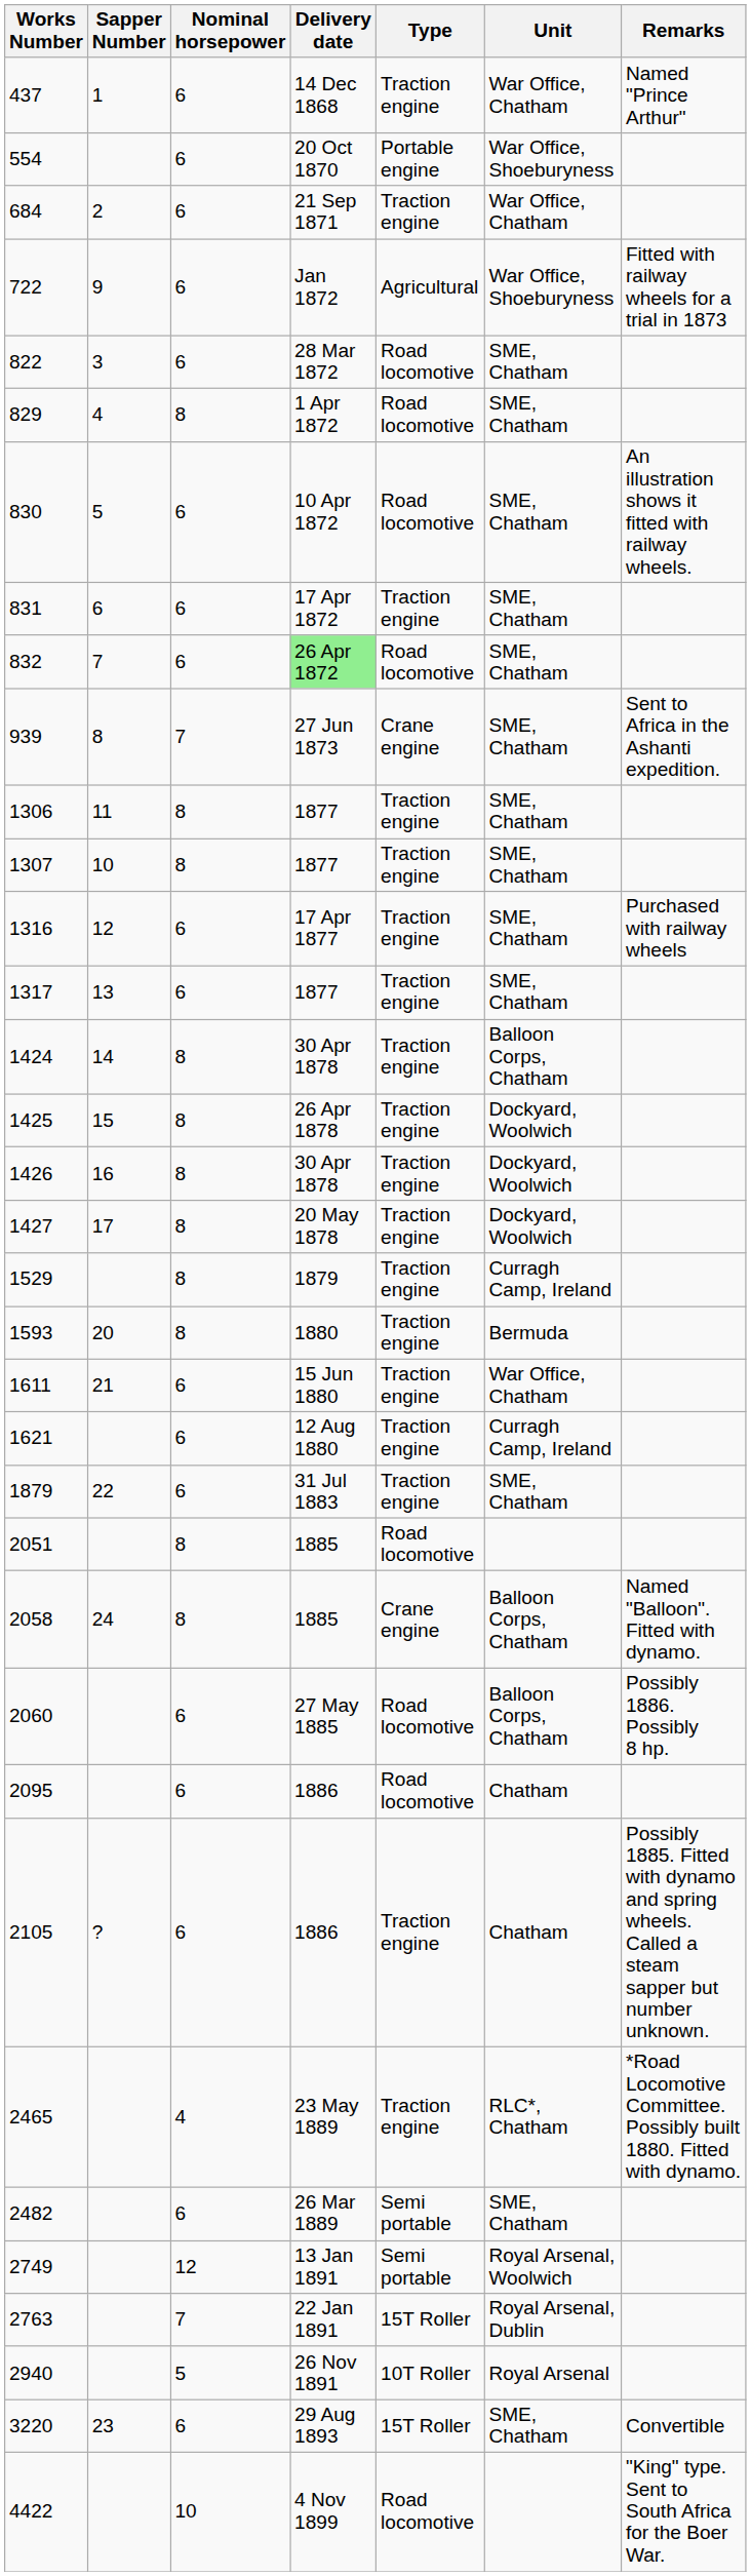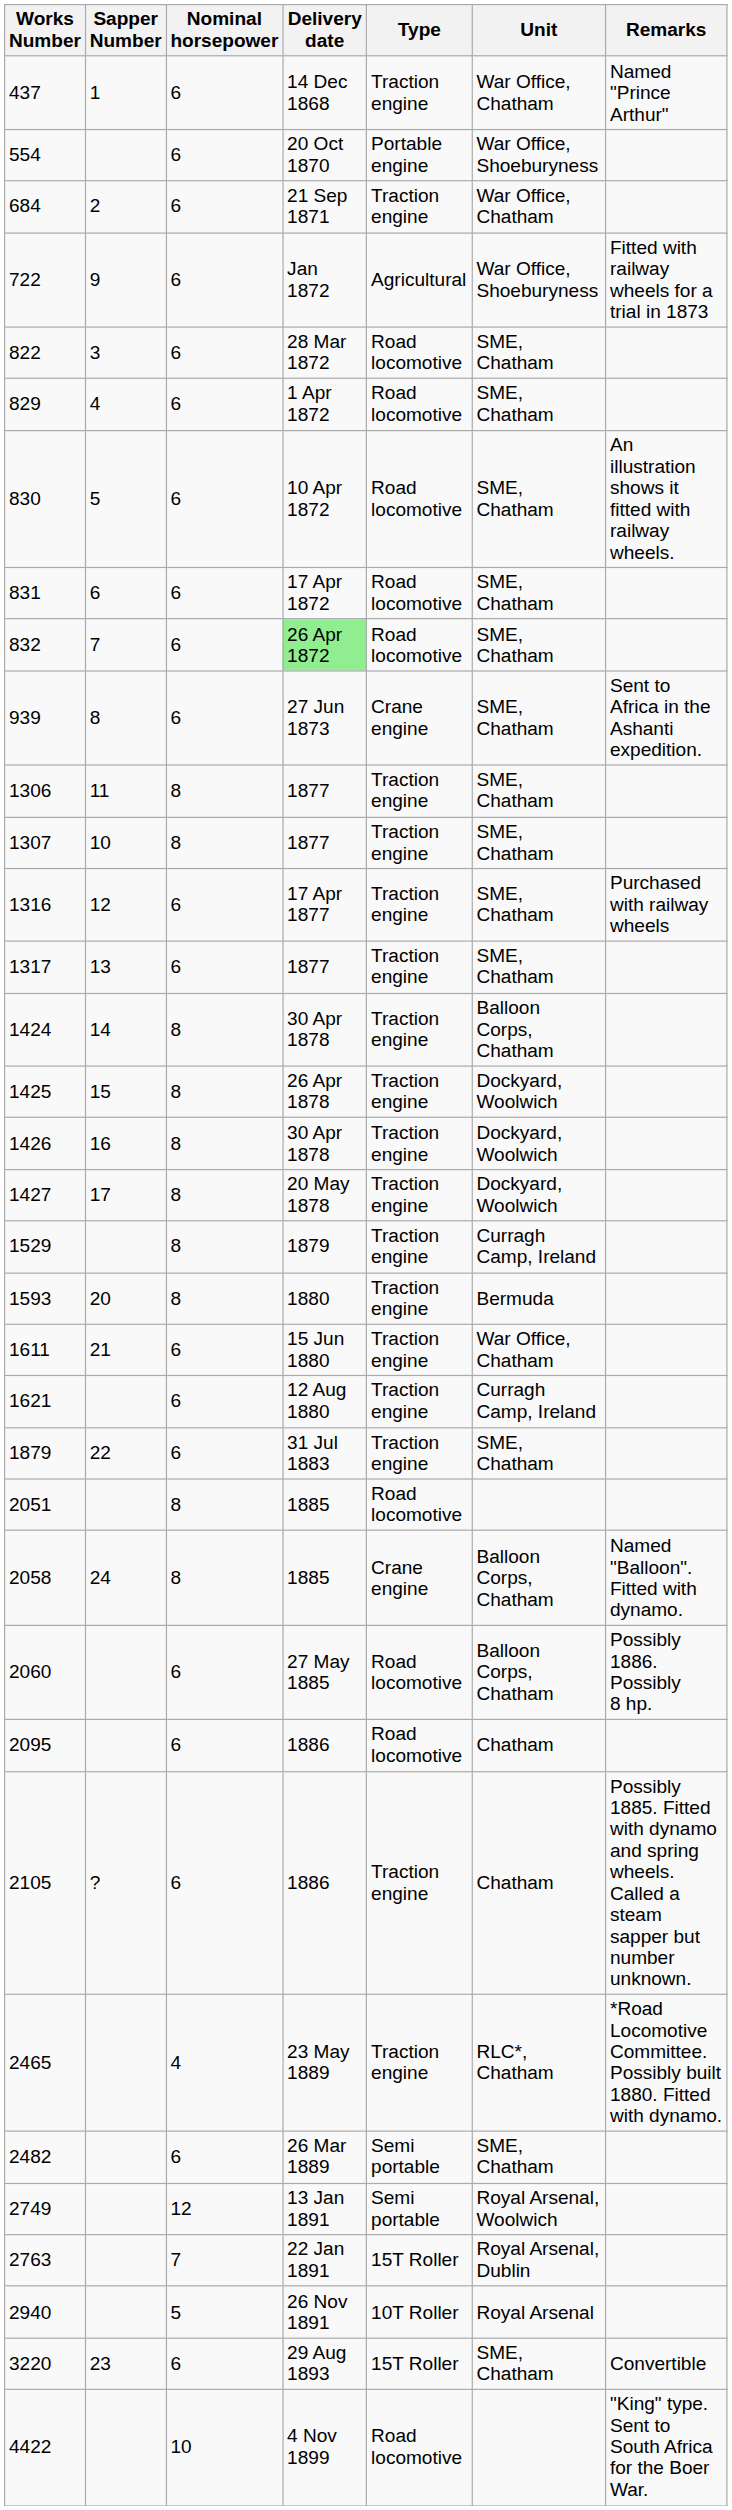 <table class="wikitable">
 <tr>
 <th>Works<br>Number</th>
 <th>Sapper<br>Number</th>
 <th>Nominal<br>horsepower</th>
 <th>Delivery<br>date</th>
 <th>Type</th>
 <th>Unit</th>
 <th>Remarks</th>
 </tr>
 <tr>
 <td>437</td>
 <td>1</td>
 <td>6</td>
 <td>14 Dec 1868</td>
 <td>Traction engine</td>
 <td>War Office, Chatham</td>
 <td>Named "Prince Arthur"</td>
 </tr>
 <tr>
 <td>554</td>
 <td></td>
 <td>6</td>
 <td>20 Oct 1870</td>
 <td>Portable engine</td>
 <td>War Office, Shoeburyness</td>
 <td></td>
 </tr>
 <tr>
 <td>684</td>
 <td>2</td>
 <td>6</td>
 <td>21 Sep 1871</td>
 <td>Traction engine</td>
 <td>War Office, Chatham</td>
 <td></td>
 </tr>
 <tr>
 <td>722</td>
 <td>9</td>
 <td>6</td>
 <td>Jan 1872</td>
 <td>Agricultural</td>
 <td>War Office, Shoeburyness</td>
 <td>Fitted with railway wheels for a trial in 1873</td>
 </tr>
 <tr>
 <td>822</td>
 <td>3</td>
 <td>6</td>
 <td>28 Mar 1872</td>
 <td>Road locomotive</td>
 <td>SME, Chatham</td>
 <td></td>
 </tr>
 <tr>
 <td>829</td>
 <td>4</td>
-<td>8</td>
+<td>6</td>
 <td>1 Apr 1872</td>
 <td>Road locomotive</td>
 <td>SME, Chatham</td>
 <td></td>
 </tr>
 <tr>
 <td>830</td>
 <td>5</td>
 <td>6</td>
 <td>10 Apr 1872</td>
 <td>Road locomotive</td>
 <td>SME, Chatham</td>
 <td>An illustration shows it fitted with railway wheels.</td>
 </tr>
 <tr>
 <td>831</td>
 <td>6</td>
 <td>6</td>
 <td>17 Apr 1872</td>
-<td>Traction engine</td>
+<td>Road locomotive</td>
 <td>SME, Chatham</td>
 <td></td>
 </tr>
 <tr>
 <td>832</td>
 <td>7</td>
 <td>6</td>
 <td style="background: lightgreen;">26 Apr 1872</td>
 <td>Road locomotive</td>
 <td>SME, Chatham</td>
 <td></td>
 </tr>
 <tr>
 <td>939</td>
 <td>8</td>
-<td>7</td>
+<td>6</td>
 <td>27 Jun 1873</td>
 <td>Crane engine</td>
 <td>SME, Chatham</td>
 <td>Sent to Africa in the Ashanti expedition.</td>
 </tr>
 <tr>
 <td>1306</td>
 <td>11</td>
 <td>8</td>
 <td>1877</td>
 <td>Traction engine</td>
 <td>SME, Chatham</td>
 <td></td>
 </tr>
 <tr>
 <td>1307</td>
 <td>10</td>
 <td>8</td>
 <td>1877</td>
 <td>Traction engine</td>
 <td>SME, Chatham</td>
 <td></td>
 </tr>
 <tr>
 <td>1316</td>
 <td>12</td>
 <td>6</td>
 <td>17 Apr 1877</td>
 <td>Traction engine</td>
 <td>SME, Chatham</td>
 <td>Purchased with railway wheels</td>
 </tr>
 <tr>
 <td>1317</td>
 <td>13</td>
 <td>6</td>
 <td>1877</td>
 <td>Traction engine</td>
 <td>SME, Chatham</td>
 <td></td>
 </tr>
 <tr>
 <td>1424</td>
 <td>14</td>
 <td>8</td>
 <td>30 Apr 1878</td>
 <td>Traction engine</td>
 <td>Balloon Corps, Chatham</td>
 <td></td>
 </tr>
 <tr>
 <td>1425</td>
 <td>15</td>
 <td>8</td>
 <td>26 Apr 1878</td>
 <td>Traction engine</td>
 <td>Dockyard, Woolwich</td>
 <td></td>
 </tr>
 <tr>
 <td>1426</td>
 <td>16</td>
 <td>8</td>
 <td>30 Apr 1878</td>
 <td>Traction engine</td>
 <td>Dockyard, Woolwich</td>
 <td></td>
 </tr>
 <tr>
 <td>1427</td>
 <td>17</td>
 <td>8</td>
 <td>20 May 1878</td>
 <td>Traction engine</td>
 <td>Dockyard, Woolwich</td>
 <td></td>
 </tr>
 <tr>
 <td>1529</td>
 <td></td>
 <td>8</td>
 <td>1879</td>
 <td>Traction engine</td>
 <td>Curragh Camp, Ireland</td>
 <td></td>
 </tr>
 <tr>
 <td>1593</td>
 <td>20</td>
 <td>8</td>
 <td>1880</td>
 <td>Traction engine</td>
 <td>Bermuda</td>
 <td></td>
 </tr>
 <tr>
 <td>1611</td>
 <td>21</td>
 <td>6</td>
 <td>15 Jun 1880</td>
 <td>Traction engine</td>
 <td>War Office, Chatham</td>
 <td></td>
 </tr>
 <tr>
 <td>1621</td>
 <td></td>
 <td>6</td>
 <td>12 Aug 1880</td>
 <td>Traction engine</td>
 <td>Curragh Camp, Ireland</td>
 <td></td>
 </tr>
 <tr>
 <td>1879</td>
 <td>22</td>
 <td>6</td>
 <td>31 Jul 1883</td>
 <td>Traction engine</td>
 <td>SME, Chatham</td>
 <td></td>
 </tr>
 <tr>
 <td>2051</td>
 <td></td>
 <td>8</td>
 <td>1885</td>
 <td>Road locomotive</td>
 <td></td>
 <td></td>
 </tr>
 <tr>
 <td>2058</td>
 <td>24</td>
 <td>8</td>
 <td>1885</td>
 <td>Crane engine</td>
 <td>Balloon Corps, Chatham</td>
 <td>Named "Balloon".  Fitted with dynamo.</td>
 </tr>
 <tr>
 <td>2060</td>
 <td></td>
 <td>6</td>
 <td>27 May 1885</td>
 <td>Road locomotive</td>
 <td>Balloon Corps, Chatham</td>
 <td>Possibly 1886.  Possibly 8 hp.</td>
 </tr>
 <tr>
 <td>2095</td>
 <td></td>
 <td>6</td>
 <td>1886</td>
 <td>Road locomotive</td>
 <td>Chatham</td>
 <td></td>
 </tr>
 <tr>
 <td>2105</td>
 <td>?</td>
 <td>6</td>
 <td>1886</td>
 <td>Traction engine</td>
 <td>Chatham</td>
 <td>Possibly 1885.  Fitted with dynamo and spring wheels.<br>Called a steam sapper but number unknown.</td>
 </tr>
 <tr>
 <td>2465</td>
 <td></td>
 <td>4</td>
 <td>23 May 1889</td>
 <td>Traction engine</td>
 <td>RLC*, Chatham</td>
 <td>*Road Locomotive Committee.  Possibly built 1880.  Fitted with dynamo.</td>
 </tr>
 <tr>
 <td>2482</td>
 <td></td>
 <td>6</td>
 <td>26 Mar 1889</td>
 <td>Semi portable</td>
 <td>SME, Chatham</td>
 <td></td>
 </tr>
 <tr>
 <td>2749</td>
 <td></td>
 <td>12</td>
 <td>13 Jan 1891</td>
 <td>Semi portable</td>
 <td>Royal Arsenal, Woolwich</td>
 <td></td>
 </tr>
 <tr>
 <td>2763</td>
 <td></td>
 <td>7</td>
 <td>22 Jan 1891</td>
 <td>15T Roller</td>
 <td>Royal Arsenal, Dublin</td>
 <td></td>
 </tr>
 <tr>
 <td>2940</td>
 <td></td>
 <td>5</td>
 <td>26 Nov 1891</td>
 <td>10T Roller</td>
 <td>Royal Arsenal</td>
 <td></td>
 </tr>
 <tr>
 <td>3220</td>
 <td>23</td>
 <td>6</td>
 <td>29 Aug 1893</td>
 <td>15T Roller</td>
 <td>SME, Chatham</td>
 <td>Convertible</td>
 </tr>
 <tr>
 <td>4422</td>
 <td></td>
 <td>10</td>
 <td>4 Nov 1899</td>
 <td>Road locomotive</td>
 <td></td>
 <td>"King" type.  Sent to South Africa for the Boer War.</td>
 </tr>
 </table>
